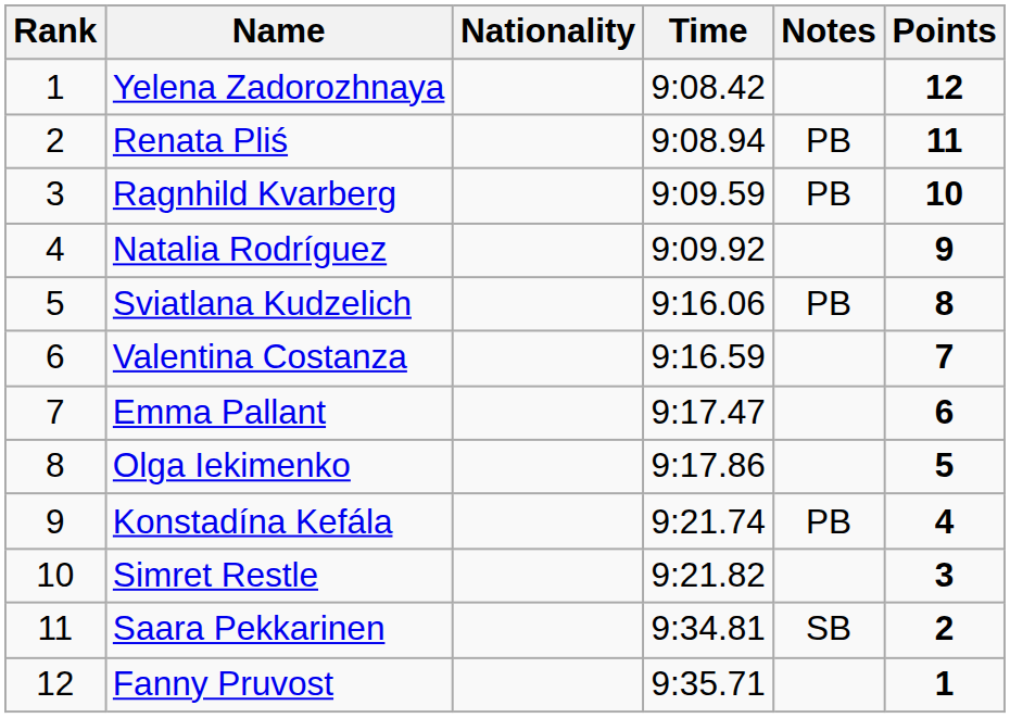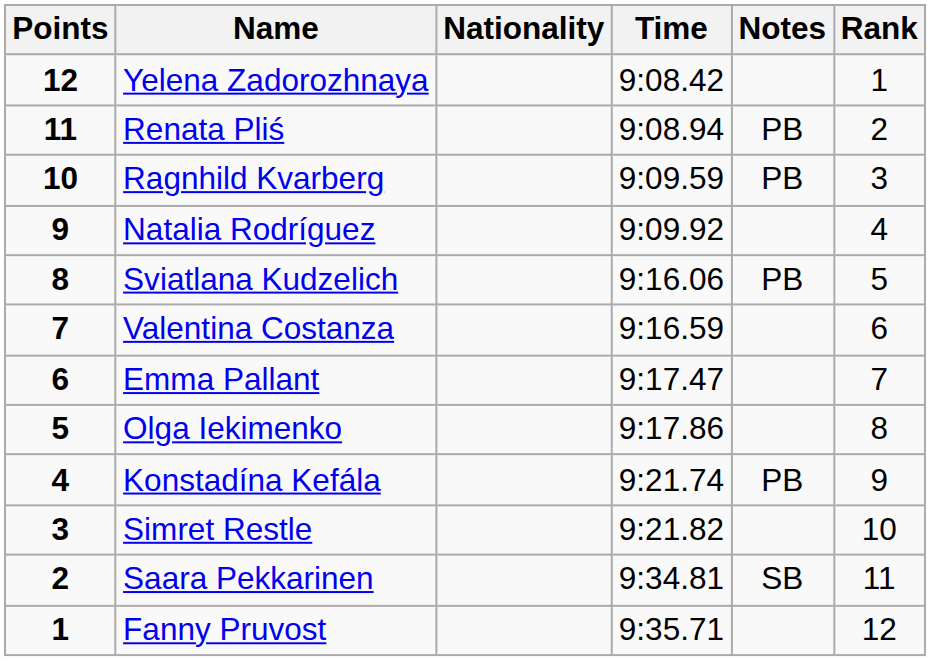 <table class="wikitable sortable" style="text-align:center">
 <tr>
-<th>Rank</th>
+<th>Points</th>
 <th>Name</th>
 <th>Nationality</th>
 <th>Time</th>
 <th>Notes</th>
-<th>Points</th>
+<th>Rank</th>
 </tr>
 <tr>
-<td>1</td>
+<td><strong>12</strong></td>
 <td align=left><a href='#'>Yelena Zadorozhnaya</a></td>
 <td align=left></td>
 <td>9:08.42</td>
 <td></td>
-<td><strong>12</strong></td>
+<td>1</td>
 </tr>
 <tr>
-<td>2</td>
+<td><strong>11</strong></td>
 <td align=left><a href='#'>Renata Pliś</a></td>
 <td align=left></td>
 <td>9:08.94</td>
 <td>PB</td>
-<td><strong>11</strong></td>
+<td>2</td>
 </tr>
 <tr>
-<td>3</td>
+<td><strong>10</strong></td>
 <td align=left><a href='#'>Ragnhild Kvarberg</a></td>
 <td align=left></td>
 <td>9:09.59</td>
 <td>PB</td>
-<td><strong>10</strong></td>
+<td>3</td>
 </tr>
 <tr>
-<td>4</td>
+<td><strong>9</strong></td>
 <td align=left><a href='#'>Natalia Rodríguez</a></td>
 <td align=left></td>
 <td>9:09.92</td>
 <td></td>
-<td><strong>9</strong></td>
+<td>4</td>
 </tr>
 <tr>
-<td>5</td>
+<td><strong>8</strong></td>
 <td align=left><a href='#'>Sviatlana Kudzelich</a></td>
 <td align=left></td>
 <td>9:16.06</td>
 <td>PB</td>
-<td><strong>8</strong></td>
+<td>5</td>
 </tr>
 <tr>
-<td>6</td>
+<td><strong>7</strong></td>
 <td align=left><a href='#'>Valentina Costanza</a></td>
 <td align=left></td>
 <td>9:16.59</td>
 <td></td>
-<td><strong>7</strong></td>
+<td>6</td>
 </tr>
 <tr>
-<td>7</td>
+<td><strong>6</strong></td>
 <td align=left><a href='#'>Emma Pallant</a></td>
 <td align=left></td>
 <td>9:17.47</td>
 <td></td>
-<td><strong>6</strong></td>
+<td>7</td>
 </tr>
 <tr>
-<td>8</td>
+<td><strong>5</strong></td>
 <td align=left><a href='#'>Olga Iekimenko</a></td>
 <td align=left></td>
 <td>9:17.86</td>
 <td></td>
-<td><strong>5</strong></td>
+<td>8</td>
 </tr>
 <tr>
-<td>9</td>
+<td><strong>4</strong></td>
 <td align=left><a href='#'>Konstadína Kefála</a></td>
 <td align=left></td>
 <td>9:21.74</td>
 <td>PB</td>
-<td><strong>4</strong></td>
+<td>9</td>
 </tr>
 <tr>
-<td>10</td>
+<td><strong>3</strong></td>
 <td align=left><a href='#'>Simret Restle</a></td>
 <td align=left></td>
 <td>9:21.82</td>
 <td></td>
-<td><strong>3</strong></td>
+<td>10</td>
 </tr>
 <tr>
-<td>11</td>
+<td><strong>2</strong></td>
 <td align=left><a href='#'>Saara Pekkarinen</a></td>
 <td align=left></td>
 <td>9:34.81</td>
 <td>SB</td>
-<td><strong>2</strong></td>
+<td>11</td>
 </tr>
 <tr>
-<td>12</td>
+<td><strong>1</strong></td>
 <td align=left><a href='#'>Fanny Pruvost</a></td>
 <td align=left></td>
 <td>9:35.71</td>
 <td></td>
-<td><strong>1</strong></td>
+<td>12</td>
 </tr>
 </table>
